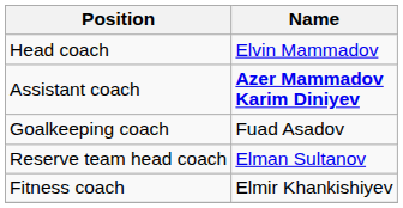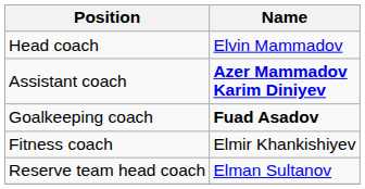 <table class="wikitable">
 <tr>
 <th>Position</th>
 <th>Name</th>
 </tr>
 <tr>
 <td>Head coach</td>
 <td> <a href='#'>Elvin Mammadov</a></td>
 </tr>
 <tr>
 <td>Assistant coach</td>
 <td><strong> <a href='#'>Azer Mammadov</a> <br>  <a href='#'>Karim Diniyev</a></strong></td>
 </tr>
 <tr>
 <td>Goalkeeping coach</td>
-<td> Fuad Asadov</td>
+<td><strong> Fuad Asadov</strong></td>
+</tr>
+<tr>
+<td>Fitness coach</td>
+<td> Elmir Khankishiyev</td>
 </tr>
 <tr>
 <td>Reserve team head coach</td>
 <td> <a href='#'>Elman Sultanov</a></td>
 </tr>
 <tr>
-<td>Fitness coach</td>
-<td> Elmir Khankishiyev</td>
-</tr>
-<tr>
 </tr>
 </table>
